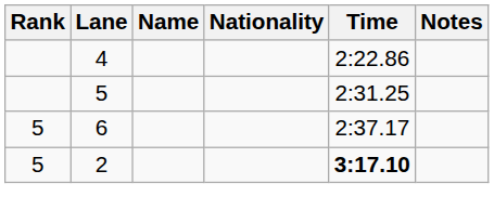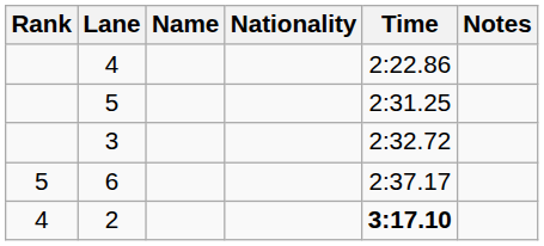 <table class="wikitable sortable" style="text-align:center">
 <tr>
 <th>Rank</th>
 <th>Lane</th>
 <th>Name</th>
 <th>Nationality</th>
 <th>Time</th>
 <th>Notes</th>
 </tr>
 <tr>
 <td></td>
 <td>4</td>
 <td align=left></td>
 <td align=left></td>
 <td>2:22.86</td>
 <td></td>
 </tr>
 <tr>
 <td></td>
 <td>5</td>
 <td align=left></td>
 <td align=left></td>
 <td>2:31.25</td>
 <td></td>
 </tr>
 <tr>
+<td></td>
+<td>3</td>
+<td align=left></td>
+<td align=left></td>
+<td>2:32.72</td>
+<td></td>
+</tr>
+<tr>
 <td>5</td>
 <td>6</td>
 <td align=left></td>
 <td align=left></td>
 <td>2:37.17</td>
 <td></td>
 </tr>
 <tr>
-<td>5</td>
+<td>4</td>
 <td>2</td>
 <td align=left></td>
 <td align=left></td>
 <td><strong>3:17.10</strong></td>
 <td></td>
 </tr>
 </table>
